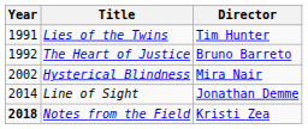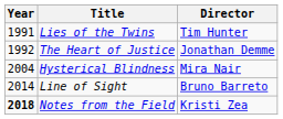 <table class="wikitable">
 <tr>
 <th>Year</th>
 <th>Title</th>
 <th>Director</th>
 </tr>
 <tr>
 <td>1991</td>
 <td><em><a href='#'>Lies of the Twins</a></em></td>
 <td><a href='#'>Tim Hunter</a></td>
 </tr>
 <tr>
 <td>1992</td>
 <td><em><a href='#'>The Heart of Justice</a></em></td>
-<td><a href='#'>Bruno Barreto</a></td>
+<td><a href='#'>Jonathan Demme</a></td>
 </tr>
 <tr>
-<td>2002</td>
+<td>2004</td>
 <td><em><a href='#'>Hysterical Blindness</a></em></td>
 <td><a href='#'>Mira Nair</a></td>
 </tr>
 <tr>
 <td>2014</td>
 <td><em>Line of Sight</em></td>
-<td><a href='#'>Jonathan Demme</a></td>
+<td><a href='#'>Bruno Barreto</a></td>
 </tr>
 <tr>
 <td><strong>2018</strong></td>
 <td><em><a href='#'>Notes from the Field</a></em></td>
 <td><a href='#'>Kristi Zea</a></td>
 </tr>
 </table>
